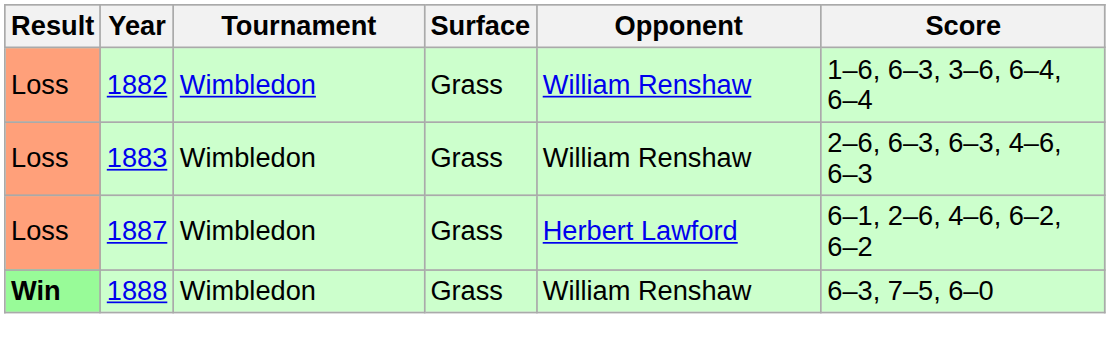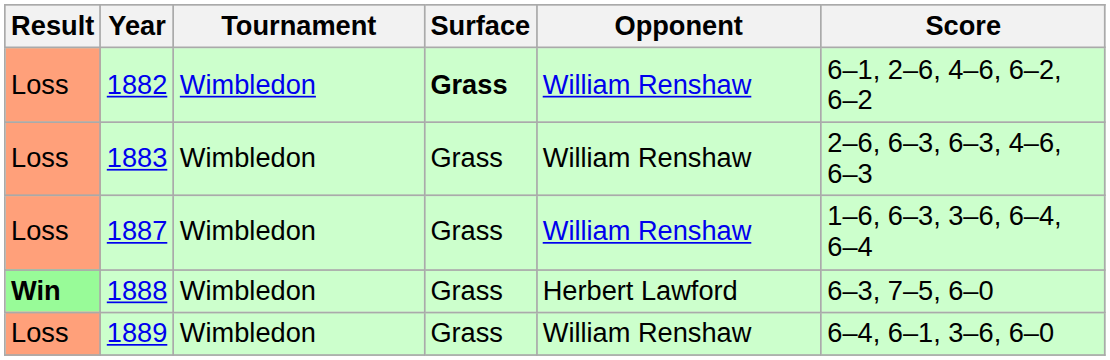 <table class="sortable wikitable">
 <tr>
 <th style="width:40px">Result</th>
 <th style="width:30px">Year</th>
 <th style="width:140px">Tournament</th>
 <th style="width:50px">Surface</th>
 <th style="width:160px">Opponent</th>
 <th style="width:160px" class="unsortable">Score</th>
 </tr>
 <tr style="background:#cfc;">
 <td style="background:#ffa07a;">Loss</td>
 <td><a href='#'>1882</a></td>
 <td><a href='#'>Wimbledon</a></td>
-<td>Grass</td>
+<td><strong>Grass</strong></td>
 <td> <a href='#'>William Renshaw</a></td>
-<td>1–6, 6–3, 3–6, 6–4, 6–4</td>
+<td>6–1, 2–6, 4–6, 6–2, 6–2</td>
 </tr>
 <tr style="background:#cfc;">
 <td style="background:#ffa07a;">Loss</td>
 <td><a href='#'>1883</a></td>
 <td>Wimbledon</td>
 <td>Grass</td>
 <td> William Renshaw</td>
 <td>2–6, 6–3, 6–3, 4–6, 6–3</td>
 </tr>
 <tr style="background:#cfc;">
 <td style="background:#ffa07a;">Loss</td>
 <td><a href='#'>1887</a></td>
 <td>Wimbledon</td>
 <td>Grass</td>
-<td> <a href='#'>Herbert Lawford</a></td>
-<td>6–1, 2–6, 4–6, 6–2, 6–2</td>
+<td> <a href='#'>William Renshaw</a></td>
+<td>1–6, 6–3, 3–6, 6–4, 6–4</td>
 </tr>
 <tr style="background:#cfc;">
 <td style="background:#98fb98;"><strong>Win</strong></td>
 <td><a href='#'>1888</a></td>
 <td>Wimbledon</td>
 <td>Grass</td>
-<td> William Renshaw</td>
+<td> Herbert Lawford</td>
 <td>6–3, 7–5, 6–0</td>
 </tr>
+<tr style="background:#cfc;">
+<td style="background:#ffa07a;">Loss</td>
+<td><a href='#'>1889</a></td>
+<td>Wimbledon</td>
+<td>Grass</td>
+<td> William Renshaw</td>
+<td>6–4, 6–1, 3–6, 6–0</td>
+</tr>
 </table>
